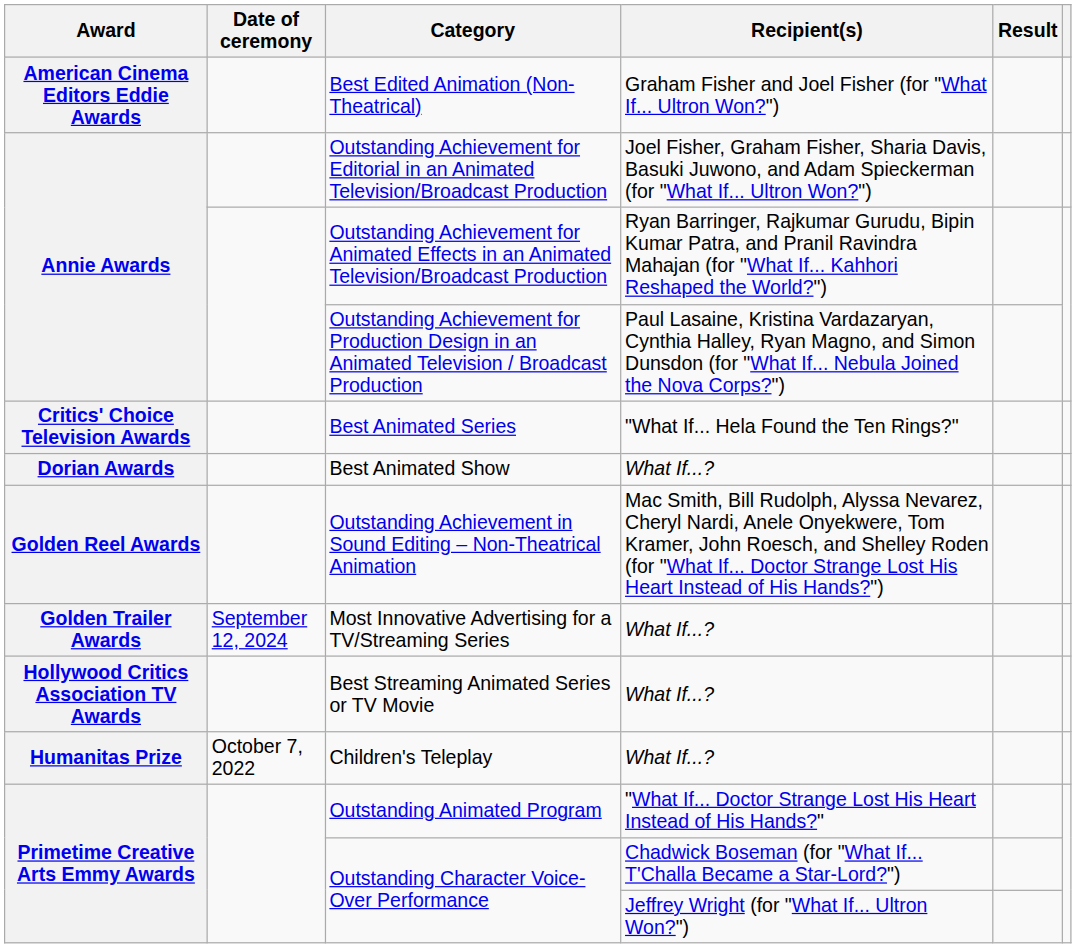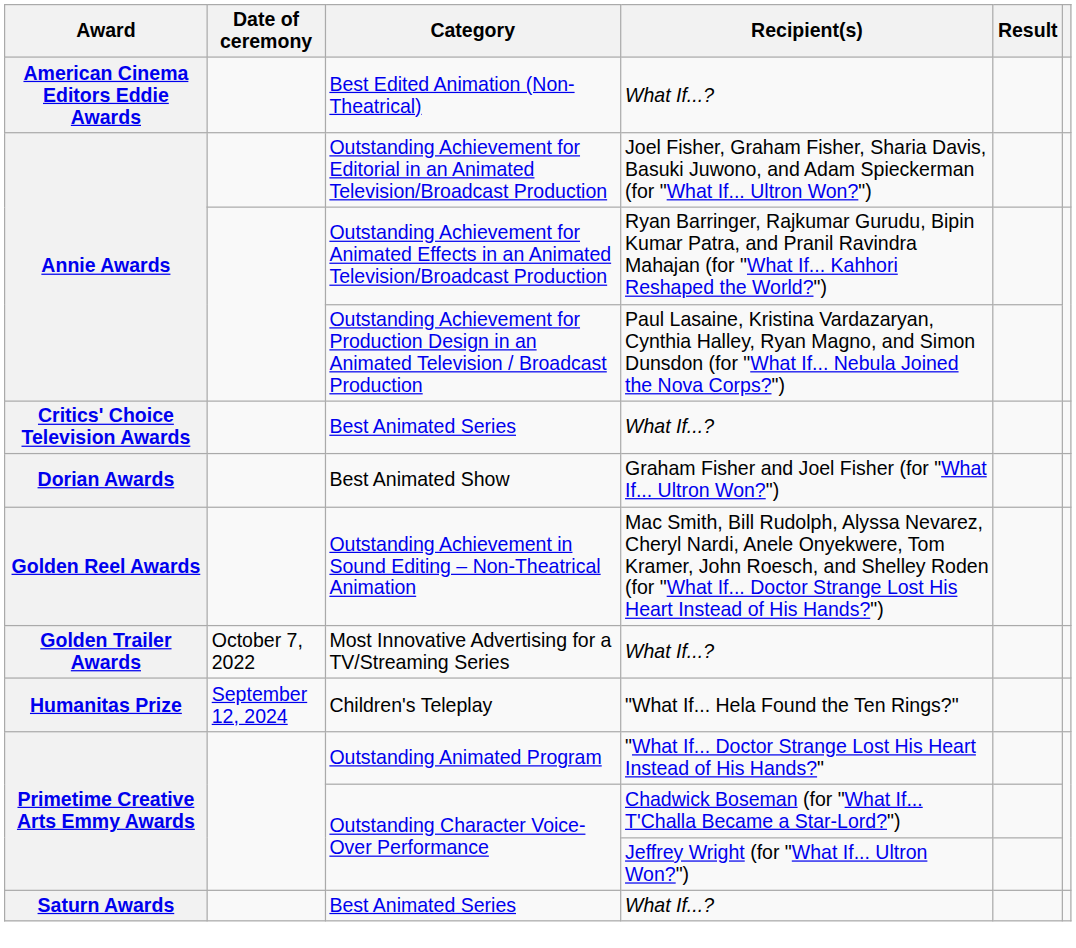 <table class="wikitable sortable plainrowheaders" style="width: 99%;">
 <tr>
 <th scope="col" style="width: 19%;">Award</th>
 <th scope="col">Date of ceremony</th>
 <th scope="col">Category</th>
 <th scope="col">Recipient(s)</th>
 <th scope="col">Result</th>
 <th scope="col" class="unsortable"></th>
 </tr>
 <tr>
 <th scope="row" style="text-align:center;"><a href='#'>American Cinema Editors Eddie Awards</a></th>
 <td><a href='#'></a></td>
 <td><a href='#'>Best Edited Animation (Non-Theatrical)</a></td>
-<td>Graham Fisher and Joel Fisher (for "<a href='#'>What If... Ultron Won?</a>")</td>
+<td><em>What If...?</em></td>
 <td></td>
 <td style="text-align: center;"></td>
 </tr>
 <tr>
 <th rowspan="3" scope="row" style="text-align:center;"><a href='#'>Annie Awards</a></th>
 <td><a href='#'></a></td>
 <td><a href='#'>Outstanding Achievement for Editorial in an Animated Television/Broadcast Production</a></td>
 <td>Joel Fisher, Graham Fisher, Sharia Davis, Basuki Juwono, and Adam Spieckerman (for "<a href='#'>What If... Ultron Won?</a>")</td>
 <td></td>
 <td style="text-align: center;"></td>
 </tr>
 <tr>
 <td rowspan="2"><a href='#'></a></td>
 <td><a href='#'>Outstanding Achievement for Animated Effects in an Animated Television/Broadcast Production</a></td>
 <td>Ryan Barringer, Rajkumar Gurudu, Bipin Kumar Patra, and Pranil Ravindra Mahajan (for "<a href='#'>What If... Kahhori Reshaped the World?</a>")</td>
 <td></td>
 <td rowspan="2" style="text-align: center;"></td>
 </tr>
 <tr>
 <td><a href='#'>Outstanding Achievement for Production Design in an Animated Television / Broadcast Production</a></td>
 <td>Paul Lasaine, Kristina Vardazaryan, Cynthia Halley, Ryan Magno, and Simon Dunsdon (for "<a href='#'>What If... Nebula Joined the Nova Corps?</a>")</td>
 <td></td>
 </tr>
 <tr>
 <th scope="row" style="text-align:center;"><a href='#'>Critics' Choice Television Awards</a></th>
 <td><a href='#'></a></td>
 <td><a href='#'>Best Animated Series</a></td>
-<td>"What If... Hela Found the Ten Rings?"</td>
+<td><em>What If...?</em></td>
 <td></td>
 <td style="text-align: center;"></td>
 </tr>
 <tr>
 <th scope="row" style="text-align:center;"><a href='#'>Dorian Awards</a></th>
 <td></td>
 <td>Best Animated Show</td>
-<td><em>What If...?</em></td>
+<td>Graham Fisher and Joel Fisher (for "<a href='#'>What If... Ultron Won?</a>")</td>
 <td></td>
 <td style="text-align: center;"></td>
 </tr>
 <tr>
 <th scope="row" style="text-align:center;"><a href='#'>Golden Reel Awards</a></th>
 <td><a href='#'></a></td>
 <td><a href='#'>Outstanding Achievement in Sound Editing – Non-Theatrical Animation</a></td>
 <td>Mac Smith, Bill Rudolph, Alyssa Nevarez, Cheryl Nardi, Anele Onyekwere, Tom Kramer, John Roesch, and Shelley Roden (for "<a href='#'>What If... Doctor Strange Lost His Heart Instead of His Hands?</a>")</td>
 <td></td>
 <td style="text-align: center;"></td>
 </tr>
 <tr>
 <th scope="row" style="text-align:center;"><a href='#'>Golden Trailer Awards</a></th>
-<td><a href='#'>September 12, 2024</a></td>
+<td>October 7, 2022</td>
 <td>Most Innovative Advertising for a TV/Streaming Series</td>
 <td><em>What If...?</em></td>
 <td></td>
 <td style="text-align: center;"><br></td>
 </tr>
 <tr>
-<th scope="row" style="text-align:center;"><a href='#'>Hollywood Critics Association TV Awards</a></th>
-<td><a href='#'></a></td>
-<td>Best Streaming Animated Series or TV Movie</td>
-<td><em>What If...?</em></td>
-<td></td>
-<td style="text-align: center;"></td>
-</tr>
-<tr>
 <th scope="row" style="text-align:center;"><a href='#'>Humanitas Prize</a></th>
-<td>October 7, 2022</td>
+<td><a href='#'>September 12, 2024</a></td>
 <td>Children's Teleplay</td>
-<td><em>What If...?</em></td>
+<td>"What If... Hela Found the Ten Rings?"</td>
 <td></td>
 <td style="text-align: center;"></td>
 </tr>
 <tr>
 <th rowspan="3" scope="row" style="text-align:center;"><a href='#'>Primetime Creative Arts Emmy Awards</a></th>
 <td rowspan="3"><a href='#'></a></td>
 <td><a href='#'>Outstanding Animated Program</a></td>
 <td>"<a href='#'>What If... Doctor Strange Lost His Heart Instead of His Hands?</a>"</td>
 <td></td>
 <td rowspan="3" style="text-align: center;"></td>
 </tr>
 <tr>
 <td rowspan="2"><a href='#'>Outstanding Character Voice-Over Performance</a></td>
 <td><a href='#'>Chadwick Boseman</a> (for "<a href='#'>What If... T'Challa Became a Star-Lord?</a>")</td>
 <td></td>
 </tr>
 <tr>
 <td><a href='#'>Jeffrey Wright</a> (for "<a href='#'>What If... Ultron Won?</a>")</td>
 <td></td>
 </tr>
+<tr>
+<th scope="row" style="text-align:center;"><a href='#'>Saturn Awards</a></th>
+<td><a href='#'></a></td>
+<td><a href='#'>Best Animated Series</a></td>
+<td><em>What If...?</em></td>
+<td></td>
+<td style="text-align: center;"></td>
+</tr>
 </table>
